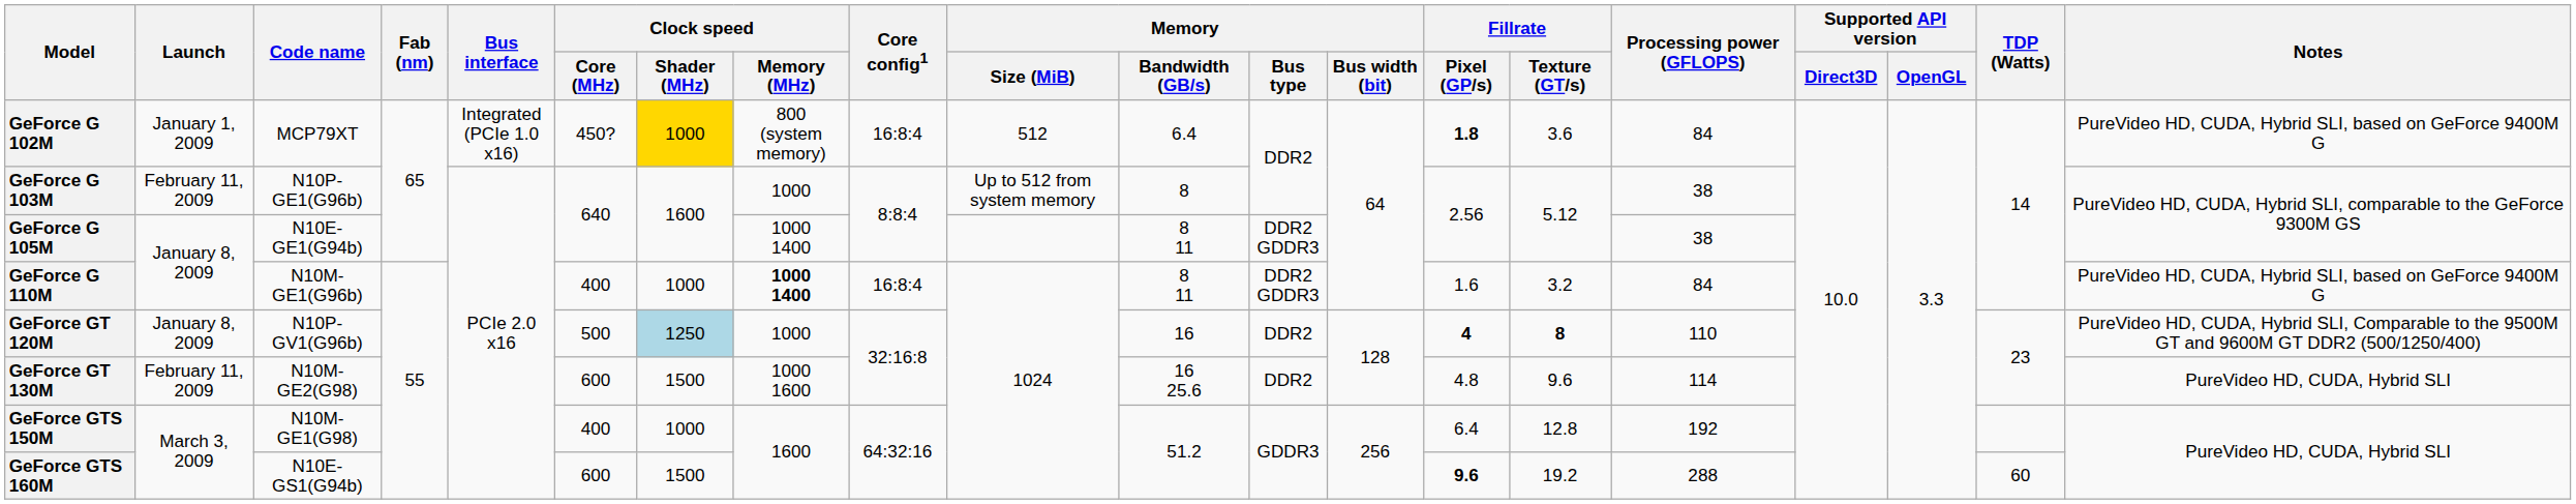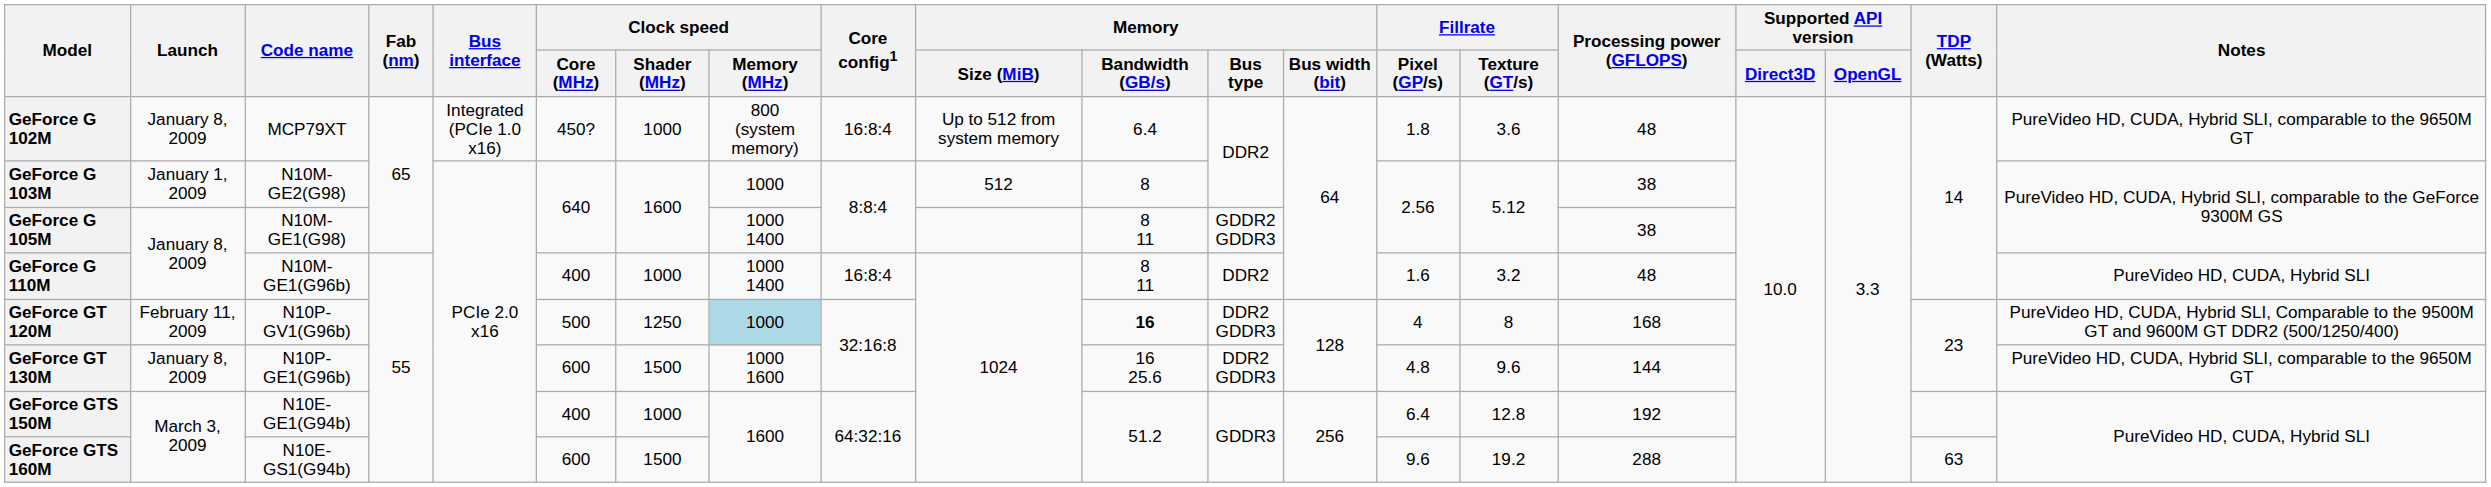 <table class="mw-datatable wikitable sortable sort-under" style="font-size:85%; text-align:center;">
 <tr>
 <th rowspan=2>Model</th>
 <th rowspan=2>Launch</th>
 <th rowspan=2><a href='#'>Code name</a></th>
 <th rowspan=2>Fab (<a href='#'>nm</a>)</th>
 <th rowspan=2><a href='#'>Bus</a> <a href='#'>interface</a></th>
 <th colspan="3">Clock speed</th>
 <th rowspan="2">Core config<sup>1</sup></th>
 <th colspan=4>Memory</th>
 <th colspan="2"><a href='#'>Fillrate</a></th>
 <th rowspan="2">Processing power (<a href='#'>GFLOPS</a>)</th>
 <th colspan="2">Supported <a href='#'>API</a> version</th>
 <th rowspan=2><a href='#'>TDP</a> (Watts)</th>
 <th rowspan=2>Notes</th>
 </tr>
 <tr>
 <th>Core (<a href='#'>MHz</a>)</th>
 <th>Shader (<a href='#'>MHz</a>)</th>
 <th>Memory (<a href='#'>MHz</a>)</th>
 <th>Size (<a href='#'>MiB</a>)</th>
 <th>Bandwidth (<a href='#'>GB/s</a>)</th>
 <th>Bus type</th>
 <th>Bus width (<a href='#'>bit</a>)</th>
 <th>Pixel (<a href='#'>GP</a>/s)</th>
 <th>Texture (<a href='#'>GT</a>/s)</th>
 <th><a href='#'>Direct3D</a></th>
 <th><a href='#'>OpenGL</a></th>
 </tr>
 <tr>
 <th style="text-align:left;">GeForce G 102M</th>
-<td>January 1, 2009</td>
+<td>January 8, 2009</td>
 <td>MCP79XT</td>
 <td rowspan="3">65</td>
 <td>Integrated<br>(PCIe 1.0 x16)</td>
 <td>450?</td>
-<td style="background: gold;">1000</td>
+<td>1000</td>
 <td>800<br>(system memory)</td>
 <td>16:8:4</td>
-<td>512</td>
+<td>Up to 512 from system memory</td>
 <td>6.4</td>
 <td rowspan="2">DDR2</td>
 <td rowspan="4">64</td>
-<td><strong>1.8</strong></td>
+<td>1.8</td>
 <td>3.6</td>
-<td>84</td>
+<td>48</td>
 <td rowspan="8">10.0</td>
 <td rowspan="8">3.3</td>
 <td rowspan="4">14</td>
-<td>PureVideo HD, CUDA, Hybrid SLI, based on GeForce 9400M G</td>
+<td>PureVideo HD, CUDA, Hybrid SLI, comparable to the 9650M GT</td>
 </tr>
 <tr>
 <th style="text-align:left;">GeForce G 103M</th>
-<td>February 11, 2009</td>
-<td>N10P-GE1(G96b)</td>
+<td>January 1, 2009</td>
+<td>N10M-GE2(G98)</td>
 <td rowspan="7">PCIe 2.0 x16</td>
 <td rowspan="2">640</td>
 <td rowspan="2">1600</td>
 <td>1000</td>
 <td rowspan="2">8:8:4</td>
-<td>Up to 512 from system memory</td>
+<td>512</td>
 <td>8</td>
 <td rowspan="2">2.56</td>
 <td rowspan="2">5.12</td>
 <td>38</td>
 <td rowspan="2">PureVideo HD, CUDA, Hybrid SLI, comparable to the GeForce 9300M GS</td>
 </tr>
 <tr>
 <th style="text-align:left;">GeForce G 105M</th>
 <td rowspan="2">January 8, 2009</td>
-<td>N10E-GE1(G94b)</td>
+<td>N10M-GE1(G98)</td>
 <td>1000<br>1400</td>
 <td></td>
 <td>8<br>11</td>
-<td>DDR2<br>GDDR3</td>
+<td>GDDR2<br>GDDR3</td>
 <td>38</td>
 </tr>
 <tr>
 <th style="text-align:left;">GeForce G 110M</th>
 <td>N10M-GE1(G96b)</td>
 <td rowspan="5">55</td>
 <td>400</td>
 <td>1000</td>
-<td><strong>1000<br>1400</strong></td>
+<td>1000<br>1400</td>
 <td>16:8:4</td>
 <td rowspan="5">1024</td>
 <td>8<br>11</td>
-<td>DDR2<br>GDDR3</td>
+<td>DDR2</td>
 <td>1.6</td>
 <td>3.2</td>
-<td>84</td>
-<td>PureVideo HD, CUDA, Hybrid SLI, based on GeForce 9400M G</td>
+<td>48</td>
+<td>PureVideo HD, CUDA, Hybrid SLI</td>
 </tr>
 <tr>
 <th style="text-align:left;">GeForce GT 120M</th>
-<td>January 8, 2009</td>
+<td>February 11, 2009</td>
 <td>N10P-GV1(G96b)</td>
 <td>500</td>
-<td style="background: lightblue;">1250</td>
-<td>1000</td>
+<td>1250</td>
+<td style="background: lightblue;">1000</td>
 <td rowspan="2">32:16:8</td>
-<td>16</td>
-<td>DDR2</td>
+<td><strong>16</strong></td>
+<td>DDR2<br>GDDR3</td>
 <td rowspan="2">128</td>
-<td><strong>4</strong></td>
-<td><strong>8</strong></td>
-<td>110</td>
+<td>4</td>
+<td>8</td>
+<td>168</td>
 <td rowspan="2">23</td>
 <td>PureVideo HD, CUDA, Hybrid SLI, Comparable to the 9500M GT and 9600M GT DDR2 (500/1250/400)</td>
 </tr>
 <tr>
 <th style="text-align:left;">GeForce GT 130M</th>
-<td>February 11, 2009</td>
-<td>N10M-GE2(G98)</td>
+<td>January 8, 2009</td>
+<td>N10P-GE1(G96b)</td>
 <td>600</td>
 <td>1500</td>
 <td>1000<br>1600</td>
 <td>16<br>25.6</td>
-<td>DDR2</td>
+<td>DDR2<br>GDDR3</td>
 <td>4.8</td>
 <td>9.6</td>
-<td>114</td>
-<td>PureVideo HD, CUDA, Hybrid SLI</td>
+<td>144</td>
+<td>PureVideo HD, CUDA, Hybrid SLI, comparable to the 9650M GT</td>
 </tr>
 <tr>
 <th style="text-align:left;">GeForce GTS 150M</th>
 <td rowspan="2">March 3, 2009</td>
-<td>N10M-GE1(G98)</td>
+<td>N10E-GE1(G94b)</td>
 <td>400</td>
 <td>1000</td>
 <td rowspan="2">1600</td>
 <td rowspan="2">64:32:16</td>
 <td rowspan="2">51.2</td>
 <td rowspan="2">GDDR3</td>
 <td rowspan="2">256</td>
 <td>6.4</td>
 <td>12.8</td>
 <td>192</td>
 <td></td>
 <td rowspan="2">PureVideo HD, CUDA, Hybrid SLI</td>
 </tr>
 <tr>
 <th style="text-align:left;">GeForce GTS 160M</th>
 <td>N10E-GS1(G94b)</td>
 <td>600</td>
 <td>1500</td>
-<td><strong>9.6</strong></td>
+<td>9.6</td>
 <td>19.2</td>
 <td>288</td>
-<td>60</td>
+<td>63</td>
 </tr>
 </table>
